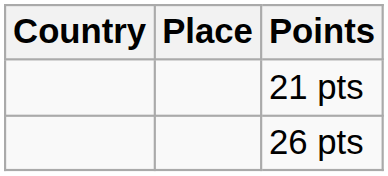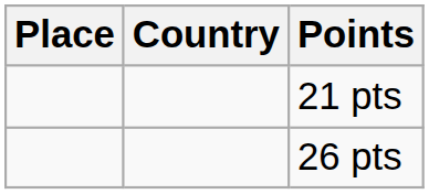 <table class=wikitable>
 <tr>
+<th>Place</th>
 <th>Country</th>
-<th>Place</th>
 <th>Points</th>
 </tr>
 <tr>
+<td align=center></td>
 <td></td>
-<td align=center></td>
 <td>21 pts</td>
 </tr>
 <tr>
+<td align=center></td>
 <td></td>
-<td align=center></td>
 <td>26 pts</td>
 </tr>
 </table>
